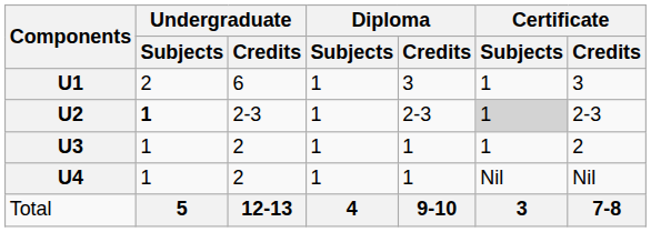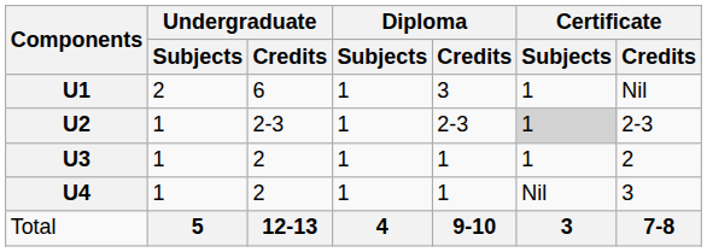 <table class="wikitable">
 <tr>
 <th rowspan="2">Components</th>
 <th colspan="2">Undergraduate</th>
 <th colspan="2">Diploma</th>
 <th colspan="2">Certificate</th>
 </tr>
 <tr>
 <th>Subjects</th>
 <th>Credits</th>
 <th>Subjects</th>
 <th>Credits</th>
 <th>Subjects</th>
 <th>Credits</th>
 </tr>
 <tr>
 <th>U1</th>
 <td>2</td>
 <td>6</td>
 <td>1</td>
 <td>3</td>
 <td>1</td>
-<td>3</td>
+<td>Nil</td>
 </tr>
 <tr>
 <th>U2</th>
-<td><strong>1</strong></td>
+<td>1</td>
 <td>2-3</td>
 <td>1</td>
 <td>2-3</td>
 <td style="background: lightgrey;">1</td>
 <td>2-3</td>
 </tr>
 <tr>
 <th>U3</th>
 <td>1</td>
 <td>2</td>
 <td>1</td>
 <td>1</td>
 <td>1</td>
 <td>2</td>
 </tr>
 <tr>
 <th>U4</th>
 <td>1</td>
 <td>2</td>
 <td>1</td>
 <td>1</td>
 <td>Nil</td>
-<td>Nil</td>
+<td>3</td>
 </tr>
 <tr>
 <td>Total</td>
 <th>5</th>
 <th>12-13</th>
 <th>4</th>
 <th>9-10</th>
 <th>3</th>
 <th>7-8</th>
 </tr>
 </table>
